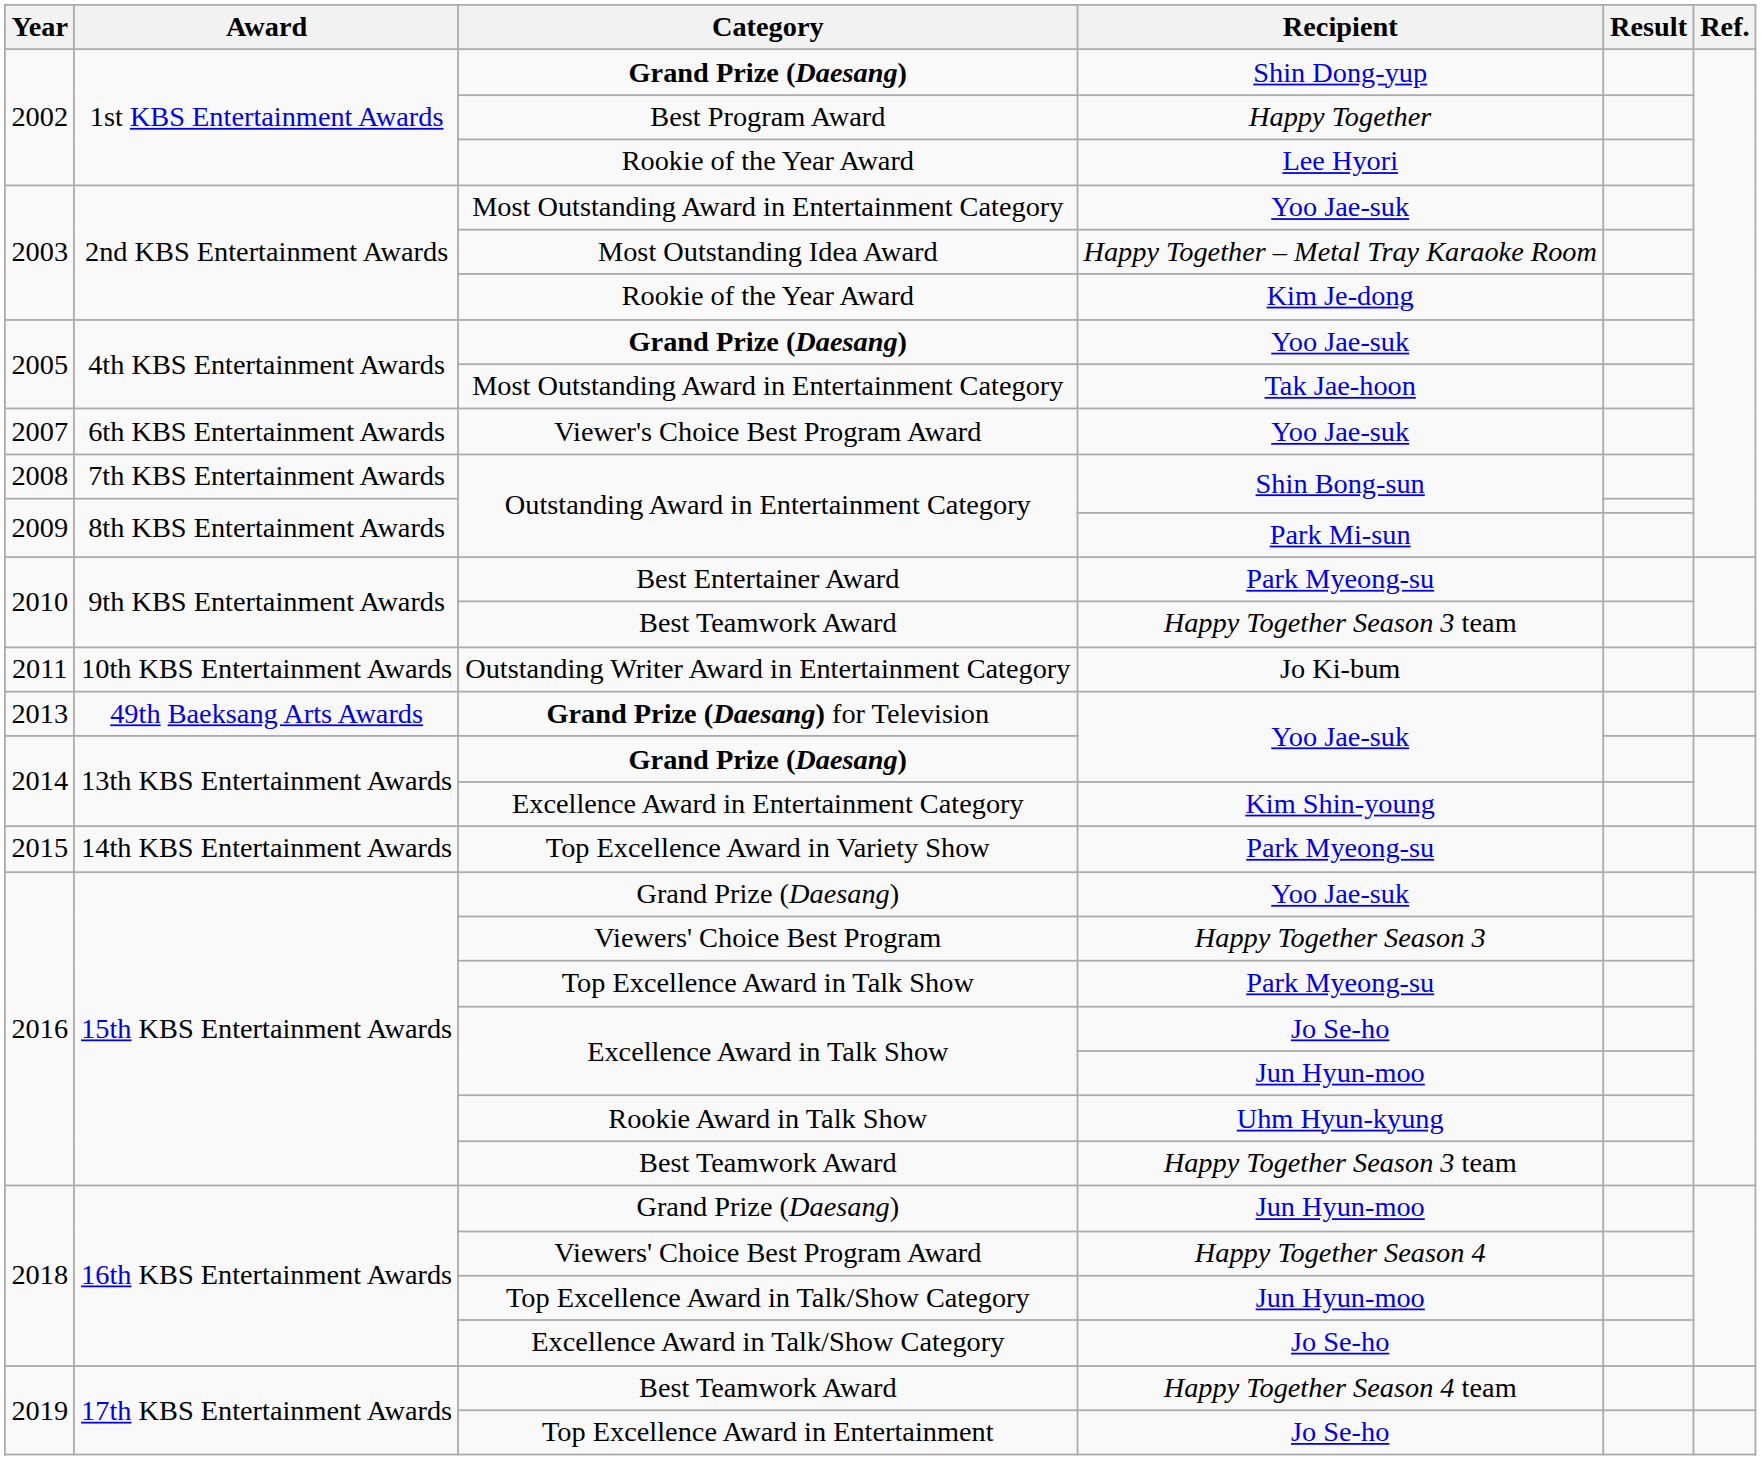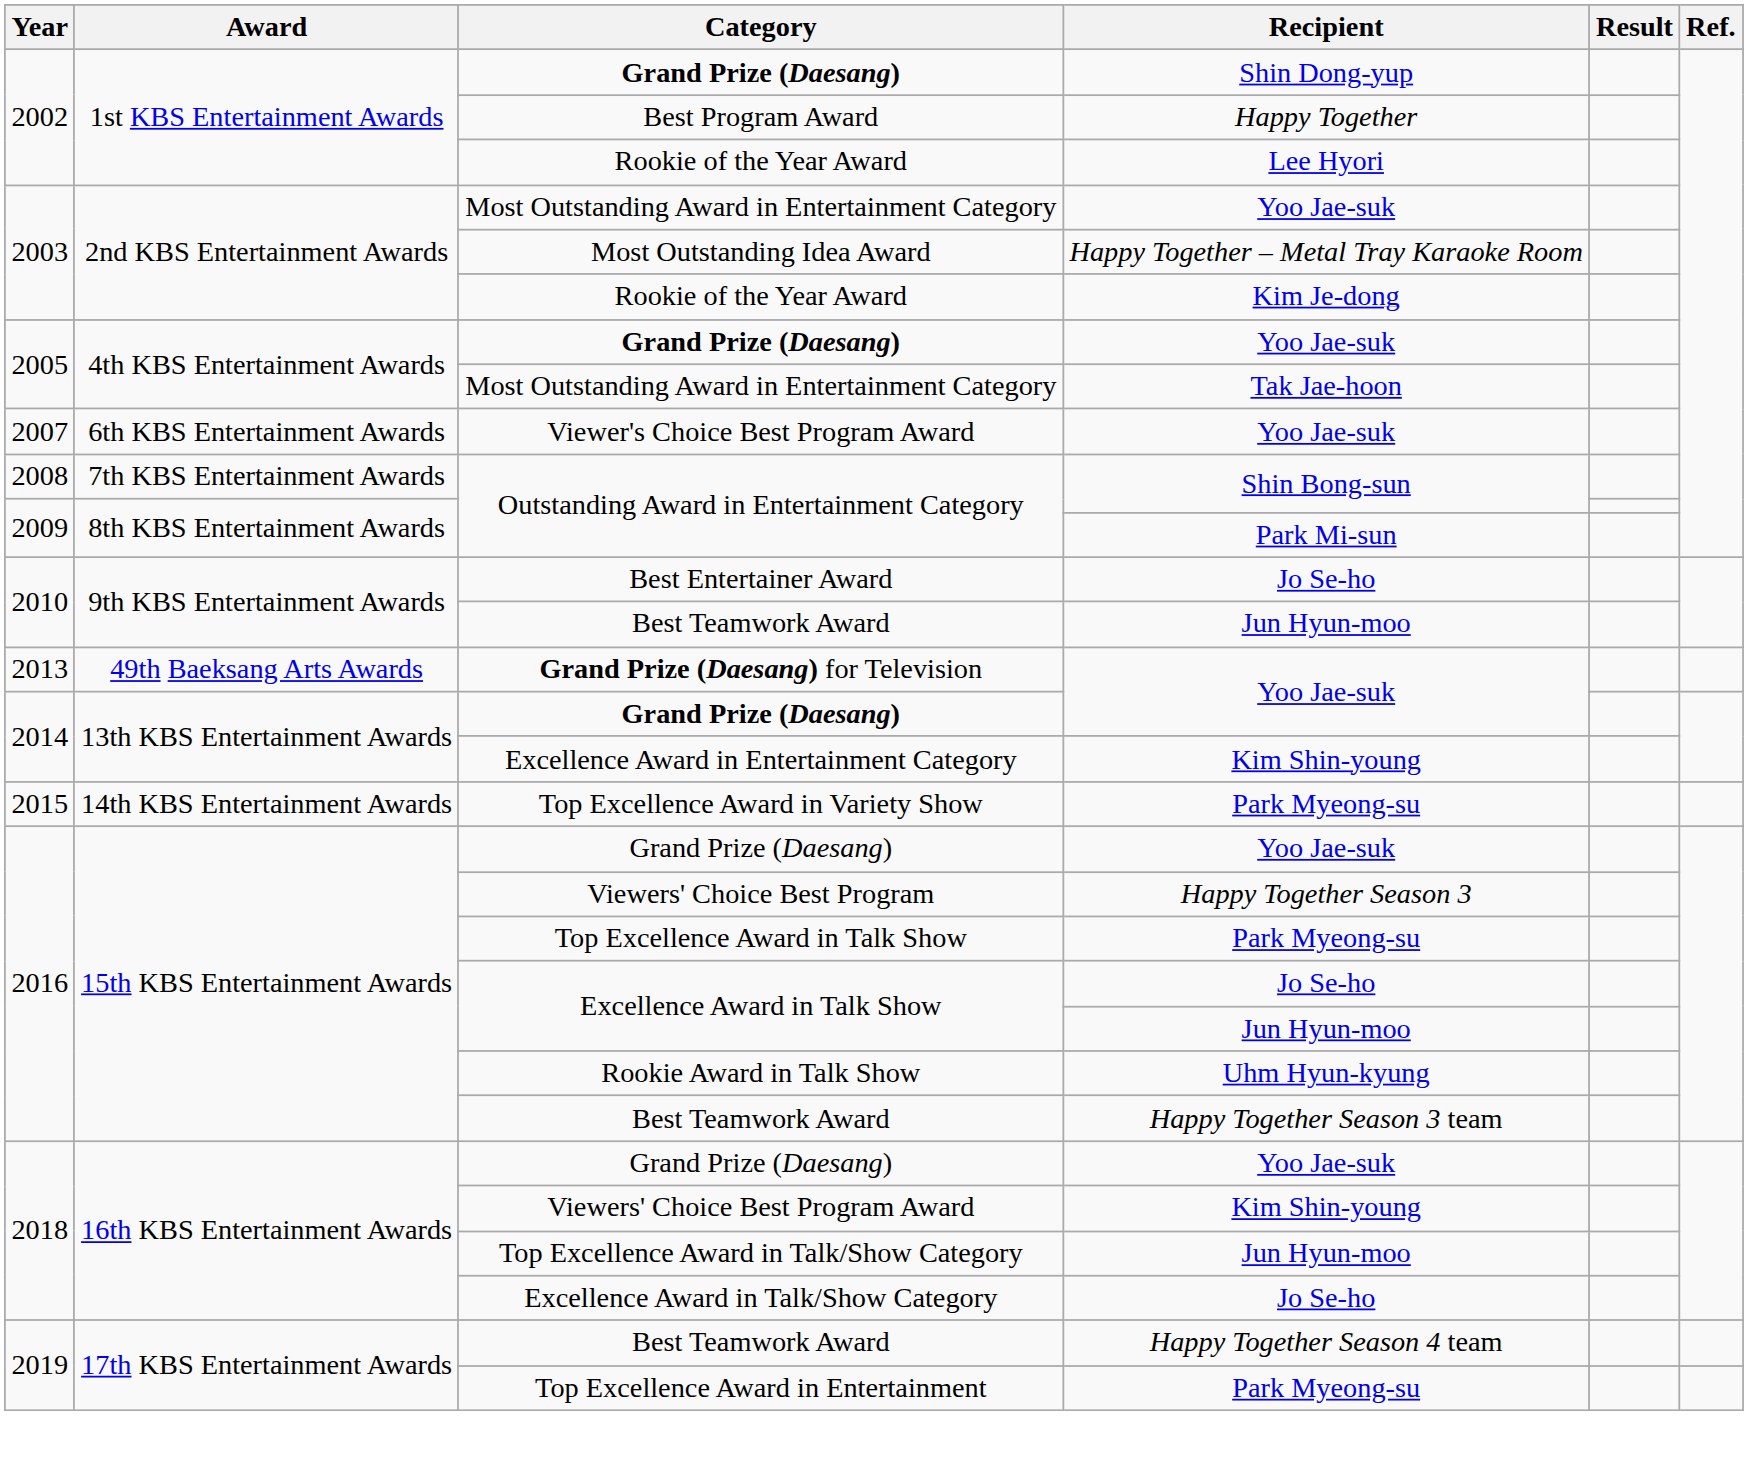 <table class="wikitable" style="text-align:center;">
 <tr>
 <th>Year</th>
 <th>Award</th>
 <th>Category</th>
 <th>Recipient</th>
 <th>Result</th>
 <th>Ref.</th>
 </tr>
 <tr>
 <td rowspan=3>2002</td>
 <td rowspan=3>1st <a href='#'>KBS Entertainment Awards</a></td>
 <td><strong>Grand Prize (<em>Daesang</em>)</strong></td>
 <td><a href='#'>Shin Dong-yup</a></td>
 <td></td>
 <td rowspan=12></td>
 </tr>
 <tr>
 <td>Best Program Award</td>
 <td><em>Happy Together</em></td>
 <td></td>
 </tr>
 <tr>
 <td>Rookie of the Year Award</td>
 <td><a href='#'>Lee Hyori</a></td>
 <td></td>
 </tr>
 <tr>
 <td rowspan=3>2003</td>
 <td rowspan=3>2nd KBS Entertainment Awards</td>
 <td>Most Outstanding Award in Entertainment Category</td>
 <td><a href='#'>Yoo Jae-suk</a></td>
 <td></td>
 </tr>
 <tr>
 <td>Most Outstanding Idea Award</td>
 <td><em>Happy Together – Metal Tray Karaoke Room</em></td>
 <td></td>
 </tr>
 <tr>
 <td>Rookie of the Year Award</td>
 <td><a href='#'>Kim Je-dong</a></td>
 <td></td>
 </tr>
 <tr>
 <td rowspan=2>2005</td>
 <td rowspan=2>4th KBS Entertainment Awards</td>
 <td><strong>Grand Prize (<em>Daesang</em>)</strong></td>
 <td><a href='#'>Yoo Jae-suk</a></td>
 <td></td>
 </tr>
 <tr>
 <td>Most Outstanding Award in Entertainment Category</td>
 <td><a href='#'>Tak Jae-hoon</a></td>
 <td></td>
 </tr>
 <tr>
 <td>2007</td>
 <td>6th KBS Entertainment Awards</td>
 <td>Viewer's Choice Best Program Award</td>
 <td><a href='#'>Yoo Jae-suk</a></td>
 <td></td>
 </tr>
 <tr>
 <td>2008</td>
 <td>7th KBS Entertainment Awards</td>
 <td rowspan=3>Outstanding Award in Entertainment Category</td>
 <td rowspan=2><a href='#'>Shin Bong-sun</a></td>
 <td></td>
 </tr>
 <tr>
 <td rowspan=2>2009</td>
 <td rowspan=2>8th KBS Entertainment Awards</td>
 <td></td>
 </tr>
 <tr>
 <td><a href='#'>Park Mi-sun</a></td>
 <td></td>
 </tr>
 <tr>
 <td rowspan=2>2010</td>
 <td rowspan=2>9th KBS Entertainment Awards</td>
 <td>Best Entertainer Award</td>
-<td><a href='#'>Park Myeong-su</a></td>
+<td><a href='#'>Jo Se-ho</a></td>
 <td></td>
 <td rowspan=2></td>
 </tr>
 <tr>
 <td>Best Teamwork Award</td>
-<td><em>Happy Together Season 3</em> team</td>
-<td></td>
-</tr>
-<tr>
-<td>2011</td>
-<td>10th KBS Entertainment Awards</td>
-<td>Outstanding Writer Award in Entertainment Category</td>
-<td>Jo Ki-bum</td>
-<td></td>
+<td><a href='#'>Jun Hyun-moo</a></td>
 <td></td>
 </tr>
 <tr>
 <td>2013</td>
 <td><a href='#'>49th</a> <a href='#'>Baeksang Arts Awards</a></td>
 <td><strong>Grand Prize (<em>Daesang</em>)</strong> for Television</td>
 <td rowspan=2><a href='#'>Yoo Jae-suk</a></td>
 <td></td>
 <td></td>
 </tr>
 <tr>
 <td rowspan=2>2014</td>
 <td rowspan=2>13th KBS Entertainment Awards</td>
 <td><strong>Grand Prize (<em>Daesang</em>)</strong></td>
 <td></td>
 <td rowspan=2></td>
 </tr>
 <tr>
 <td>Excellence Award in Entertainment Category</td>
 <td><a href='#'>Kim Shin-young</a></td>
 <td></td>
 </tr>
 <tr>
 <td>2015</td>
 <td>14th KBS Entertainment Awards</td>
 <td>Top Excellence Award in Variety Show</td>
 <td><a href='#'>Park Myeong-su</a></td>
 <td></td>
 <td></td>
 </tr>
 <tr>
 <td rowspan=7>2016</td>
 <td rowspan=7><a href='#'>15th</a> KBS Entertainment Awards</td>
 <td>Grand Prize (<em>Daesang</em>)</td>
 <td><a href='#'>Yoo Jae-suk</a></td>
 <td></td>
 <td rowspan=7></td>
 </tr>
 <tr>
 <td>Viewers' Choice Best Program</td>
 <td><em>Happy Together Season 3</em></td>
 <td></td>
 </tr>
 <tr>
 <td>Top Excellence Award in Talk Show</td>
 <td><a href='#'>Park Myeong-su</a></td>
 <td></td>
 </tr>
 <tr>
 <td rowspan=2>Excellence Award in Talk Show</td>
 <td><a href='#'>Jo Se-ho</a></td>
 <td></td>
 </tr>
 <tr>
 <td><a href='#'>Jun Hyun-moo</a></td>
 <td></td>
 </tr>
 <tr>
 <td>Rookie Award in Talk Show</td>
 <td><a href='#'>Uhm Hyun-kyung</a></td>
 <td></td>
 </tr>
 <tr>
 <td>Best Teamwork Award</td>
 <td><em>Happy Together Season 3</em> team</td>
 <td></td>
 </tr>
 <tr>
 <td rowspan=4>2018</td>
 <td rowspan=4><a href='#'>16th</a> KBS Entertainment Awards</td>
 <td>Grand Prize (<em>Daesang</em>)</td>
-<td><a href='#'>Jun Hyun-moo</a></td>
+<td><a href='#'>Yoo Jae-suk</a></td>
 <td></td>
 <td rowspan=4></td>
 </tr>
 <tr>
 <td>Viewers' Choice Best Program Award</td>
-<td><em>Happy Together Season 4</em></td>
+<td><a href='#'>Kim Shin-young</a></td>
 <td></td>
 </tr>
 <tr>
 <td>Top Excellence Award in Talk/Show Category</td>
 <td><a href='#'>Jun Hyun-moo</a></td>
 <td></td>
 </tr>
 <tr>
 <td>Excellence Award in Talk/Show Category</td>
 <td><a href='#'>Jo Se-ho</a></td>
 <td></td>
 </tr>
 <tr>
 <td rowspan=2>2019</td>
 <td rowspan=2><a href='#'>17th</a> KBS Entertainment Awards</td>
 <td>Best Teamwork Award</td>
 <td><em>Happy Together Season 4</em> team</td>
 <td></td>
 <td></td>
 </tr>
 <tr>
 <td>Top Excellence Award in Entertainment</td>
-<td><a href='#'>Jo Se-ho</a></td>
+<td><a href='#'>Park Myeong-su</a></td>
 <td></td>
 <td></td>
 </tr>
 </table>
